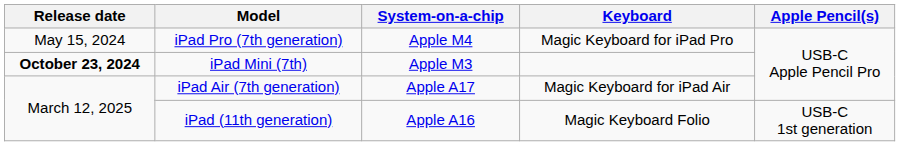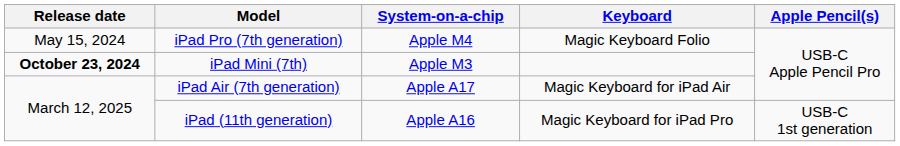 <table class="wikitable" style="width: 75%; text-align: center;">
 <tr>
 <th>Release date</th>
 <th>Model</th>
 <th><a href='#'>System-on-a-chip</a></th>
 <th><a href='#'>Keyboard</a></th>
 <th><a href='#'>Apple Pencil(s)</a></th>
 </tr>
 <tr>
 <td>May 15, 2024</td>
 <td><a href='#'>iPad Pro (7th generation)</a></td>
 <td><a href='#'>Apple M4</a></td>
-<td>Magic Keyboard for iPad Pro</td>
+<td>Magic Keyboard Folio</td>
 <td rowspan="3">USB-C<br>Apple Pencil Pro</td>
 </tr>
 <tr>
 <td><strong>October 23, 2024</strong></td>
 <td><a href='#'>iPad Mini (7th)</a></td>
 <td><a href='#'>Apple M3</a></td>
 <td></td>
 </tr>
 <tr>
 <td rowspan="2">March 12, 2025</td>
 <td><a href='#'>iPad Air (7th generation)</a></td>
 <td><a href='#'>Apple A17</a></td>
 <td>Magic Keyboard for iPad Air</td>
 </tr>
 <tr>
 <td><a href='#'>iPad (11th generation)</a></td>
 <td><a href='#'>Apple A16</a></td>
-<td>Magic Keyboard Folio</td>
+<td>Magic Keyboard for iPad Pro</td>
 <td>USB-C<br>1st generation</td>
 </tr>
 </table>
